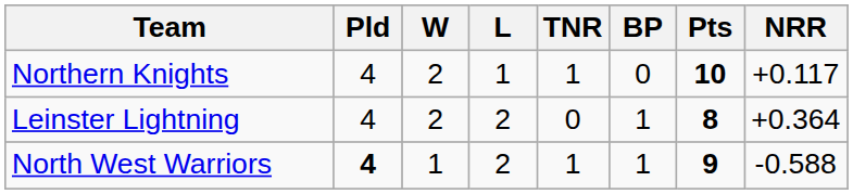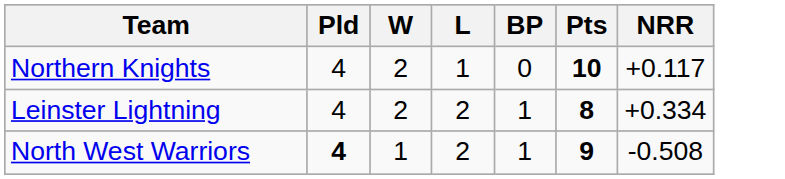 <table class="wikitable" style="text-align:center;">
 <tr>
 <th width=175>Team</th>
 <th style="width:30px;" abbr="Played">Pld</th>
 <th style="width:30px;" abbr="Won">W</th>
 <th style="width:30px;" abbr="Lost">L</th>
-<th style="width:30px;" abbr="Tied/No Result">TNR</th>
 <th style="width:30px;" abbr="Bonus Points">BP</th>
 <th style="width:30px;" abbr="Points">Pts</th>
 <th style="width:50px;" abbr="Net Run Rate">NRR</th>
 </tr>
 <tr style="background:#f9f9f9;">
 <td style="text-align:left;"><a href='#'>Northern Knights</a></td>
 <td>4</td>
 <td>2</td>
-<td>1</td>
 <td>1</td>
 <td>0</td>
 <td><strong>10</strong></td>
 <td>+0.117</td>
 </tr>
 <tr style="background:#f9f9f9;">
 <td style="text-align:left;"><a href='#'>Leinster Lightning</a></td>
 <td>4</td>
 <td>2</td>
 <td>2</td>
-<td>0</td>
 <td>1</td>
 <td><strong>8</strong></td>
-<td>+0.364</td>
+<td>+0.334</td>
 </tr>
 <tr style="background:#f9f9f9;">
 <td style="text-align:left;"><a href='#'>North West Warriors</a></td>
 <td><strong>4</strong></td>
 <td>1</td>
 <td>2</td>
 <td>1</td>
-<td>1</td>
 <td><strong>9</strong></td>
-<td>-0.588</td>
+<td>-0.508</td>
 </tr>
 </table>
